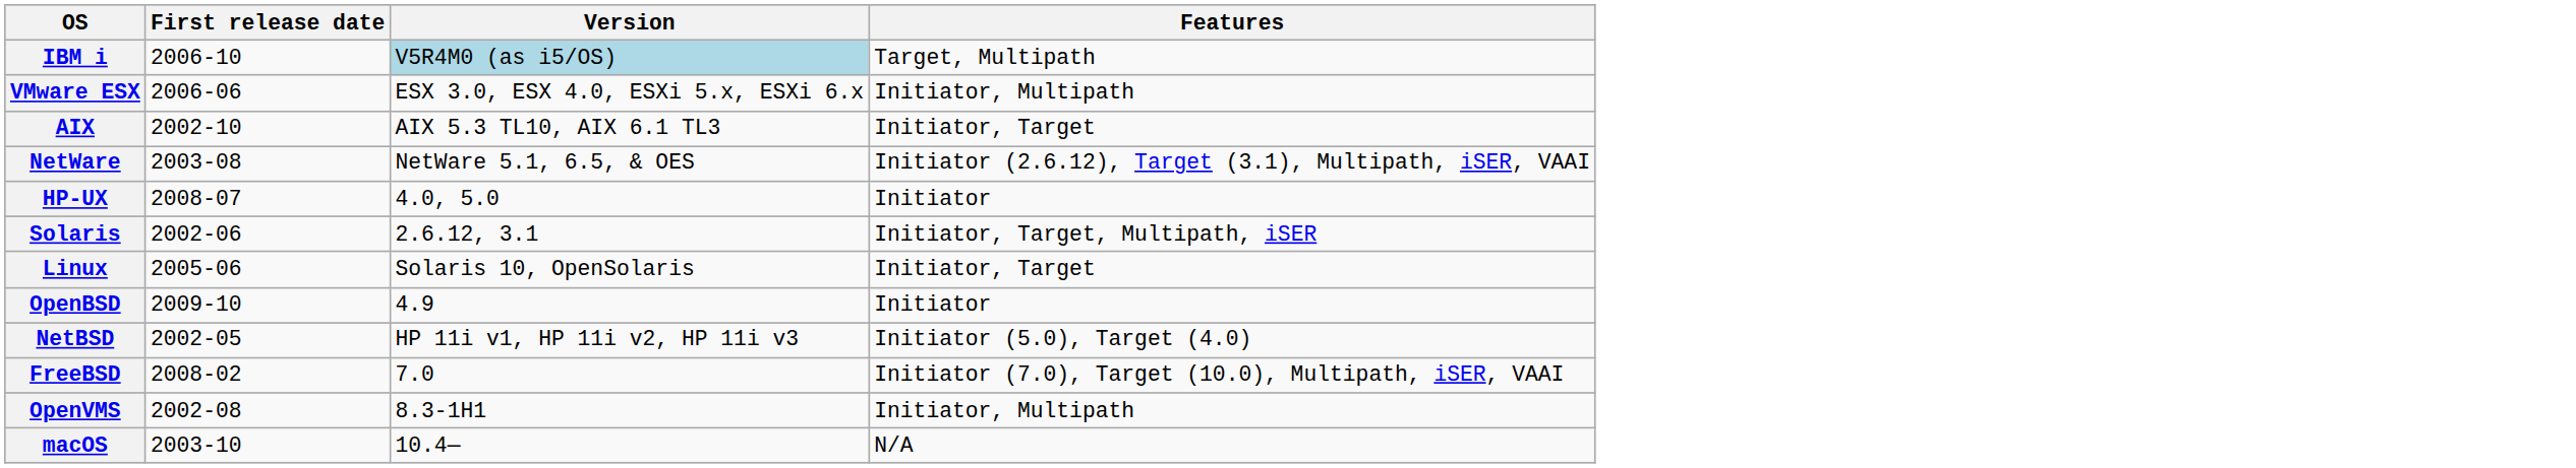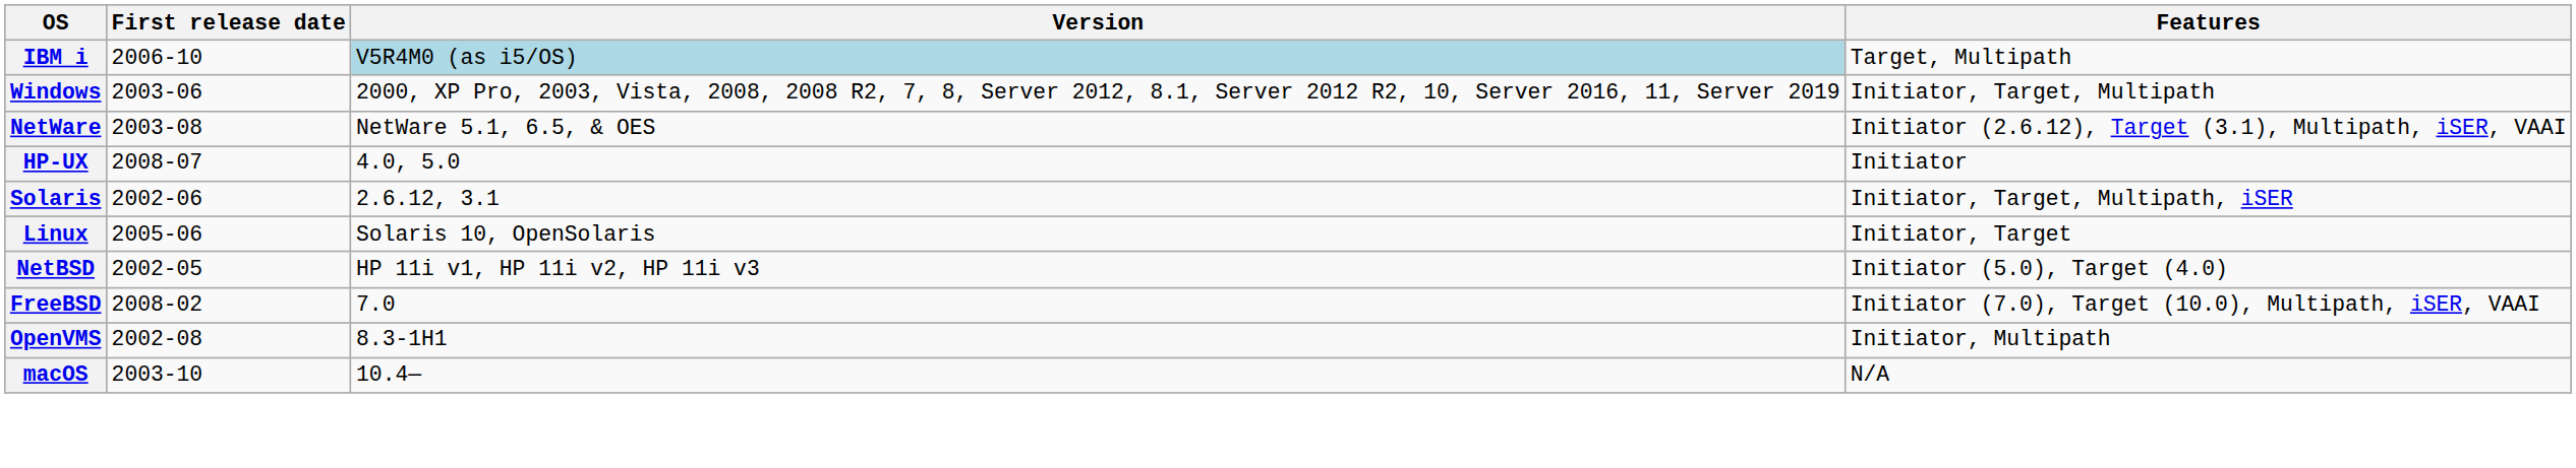 <table class="wikitable sortable">
 <tr>
 <th>OS</th>
 <th>First release date</th>
 <th>Version</th>
 <th>Features</th>
 </tr>
 <tr>
 <th><a href='#'>IBM i</a></th>
 <td>2006-10</td>
 <td style="background: lightblue;">V5R4M0 (as i5/OS)</td>
 <td>Target, Multipath</td>
 </tr>
 <tr>
-<th><a href='#'>VMware ESX</a></th>
-<td>2006-06</td>
-<td>ESX 3.0, ESX 4.0, ESXi 5.x, ESXi 6.x</td>
-<td>Initiator, Multipath</td>
-</tr>
-<tr>
-<th><a href='#'>AIX</a></th>
-<td>2002-10</td>
-<td>AIX 5.3 TL10, AIX 6.1 TL3</td>
-<td>Initiator, Target</td>
+<th><a href='#'>Windows</a></th>
+<td>2003-06</td>
+<td>2000, XP Pro, 2003, Vista, 2008, 2008 R2, 7, 8, Server 2012, 8.1, Server 2012 R2, 10, Server 2016, 11, Server 2019</td>
+<td>Initiator, Target, Multipath</td>
 </tr>
 <tr>
 <th><a href='#'>NetWare</a></th>
 <td>2003-08</td>
 <td>NetWare 5.1, 6.5, & OES</td>
 <td>Initiator (2.6.12), <a href='#'>Target</a> (3.1), Multipath, <a href='#'>iSER</a>, VAAI</td>
 </tr>
 <tr>
 <th><a href='#'>HP-UX</a></th>
 <td>2008-07</td>
 <td>4.0, 5.0</td>
 <td>Initiator</td>
 </tr>
 <tr>
 <th><a href='#'>Solaris</a></th>
 <td>2002-06</td>
 <td>2.6.12, 3.1</td>
 <td>Initiator, Target, Multipath, <a href='#'>iSER</a></td>
 </tr>
 <tr>
 <th><a href='#'>Linux</a></th>
 <td>2005-06</td>
 <td>Solaris 10, OpenSolaris</td>
 <td>Initiator, Target</td>
 </tr>
 <tr>
-<th><a href='#'>OpenBSD</a></th>
-<td>2009-10</td>
-<td>4.9</td>
-<td>Initiator</td>
-</tr>
-<tr>
 <th><a href='#'>NetBSD</a></th>
 <td>2002-05</td>
 <td>HP 11i v1, HP 11i v2, HP 11i v3</td>
 <td>Initiator (5.0), Target (4.0)</td>
 </tr>
 <tr>
 <th><a href='#'>FreeBSD</a></th>
 <td>2008-02</td>
 <td>7.0</td>
 <td>Initiator (7.0), Target (10.0), Multipath, <a href='#'>iSER</a>, VAAI</td>
 </tr>
 <tr>
 <th><a href='#'>OpenVMS</a></th>
 <td>2002-08</td>
 <td>8.3-1H1</td>
 <td>Initiator, Multipath</td>
 </tr>
 <tr>
 <th><a href='#'>macOS</a></th>
 <td>2003-10</td>
 <td>10.4—</td>
 <td>N/A</td>
 </tr>
 </table>
